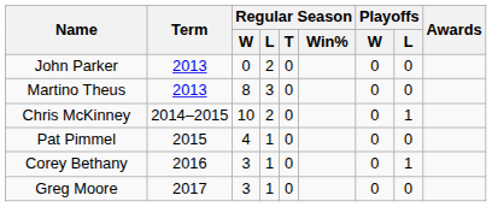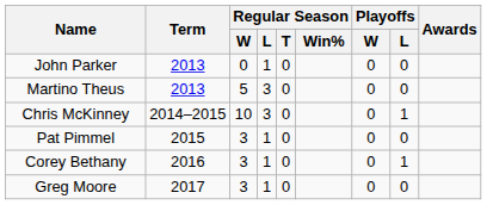 <table class="wikitable">
 <tr>
 <th rowspan="2" style="width:140px;">Name</th>
 <th rowspan="2">Term</th>
 <th colspan="4">Regular Season</th>
 <th colspan="2">Playoffs</th>
 <th rowspan="2">Awards</th>
 </tr>
 <tr>
 <th>W</th>
 <th>L</th>
 <th>T</th>
 <th>Win%</th>
 <th>W</th>
 <th>L</th>
 </tr>
 <tr>
 <td style="text-align:center;">John Parker</td>
 <td style="text-align:center;"><a href='#'>2013</a></td>
 <td style="text-align:center;">0</td>
-<td style="text-align:center;">2</td>
+<td style="text-align:center;">1</td>
 <td style="text-align:center;">0</td>
 <td style="text-align:center;"></td>
 <td style="text-align:center;">0</td>
 <td style="text-align:center;">0</td>
 <td style="text-align:center;"></td>
 </tr>
 <tr>
 <td style="text-align:center;">Martino Theus</td>
 <td style="text-align:center;"><a href='#'>2013</a></td>
-<td style="text-align:center;">8</td>
+<td style="text-align:center;">5</td>
 <td style="text-align:center;">3</td>
 <td style="text-align:center;">0</td>
 <td style="text-align:center;"></td>
 <td style="text-align:center;">0</td>
 <td style="text-align:center;">0</td>
 <td style="text-align:center;"></td>
 </tr>
 <tr>
 <td style="text-align:center;">Chris McKinney</td>
 <td style="text-align:center;">2014–2015</td>
 <td style="text-align:center;">10</td>
-<td style="text-align:center;">2</td>
+<td style="text-align:center;">3</td>
 <td style="text-align:center;">0</td>
 <td style="text-align:center;"></td>
 <td style="text-align:center;">0</td>
 <td style="text-align:center;">1</td>
 <td style="text-align:center;"></td>
 </tr>
 <tr>
 <td style="text-align:center;">Pat Pimmel</td>
 <td style="text-align:center;">2015</td>
-<td style="text-align:center;">4</td>
+<td style="text-align:center;">3</td>
 <td style="text-align:center;">1</td>
 <td style="text-align:center;">0</td>
 <td style="text-align:center;"></td>
 <td style="text-align:center;">0</td>
 <td style="text-align:center;">0</td>
 <td style="text-align:center;"></td>
 </tr>
 <tr>
 <td style="text-align:center;">Corey Bethany</td>
 <td style="text-align:center;">2016</td>
 <td style="text-align:center;">3</td>
 <td style="text-align:center;">1</td>
 <td style="text-align:center;">0</td>
 <td style="text-align:center;"></td>
 <td style="text-align:center;">0</td>
 <td style="text-align:center;">1</td>
 <td style="text-align:center;"></td>
 </tr>
 <tr>
 <td style="text-align:center;">Greg Moore</td>
 <td style="text-align:center;">2017</td>
 <td style="text-align:center;">3</td>
 <td style="text-align:center;">1</td>
 <td style="text-align:center;">0</td>
 <td style="text-align:center;"></td>
 <td style="text-align:center;">0</td>
 <td style="text-align:center;">0</td>
 <td style="text-align:center;"></td>
 </tr>
 </table>
